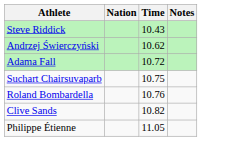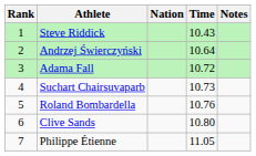 <table class="wikitable sortable" style="text-align:center">
 <tr>
+<th>Rank</th>
 <th>Athlete</th>
 <th>Nation</th>
 <th>Time</th>
 <th>Notes</th>
 </tr>
 <tr style="background:#bbf3bb;">
+<td>1</td>
 <td align=left><a href='#'>Steve Riddick</a></td>
 <td align=left></td>
 <td>10.43</td>
 <td></td>
 </tr>
 <tr style="background:#bbf3bb;">
+<td>2</td>
 <td align=left><a href='#'>Andrzej Świerczyński</a></td>
 <td align=left></td>
-<td>10.62</td>
+<td>10.64</td>
 <td></td>
 </tr>
 <tr style="background:#bbf3bb;">
+<td>3</td>
 <td align=left><a href='#'>Adama Fall</a></td>
 <td align=left></td>
 <td>10.72</td>
 <td></td>
 </tr>
 <tr>
+<td>4</td>
 <td align=left><a href='#'>Suchart Chairsuvaparb</a></td>
 <td align=left></td>
-<td>10.75</td>
+<td>10.73</td>
 <td></td>
 </tr>
 <tr>
+<td>5</td>
 <td align=left><a href='#'>Roland Bombardella</a></td>
 <td align=left></td>
 <td>10.76</td>
 <td></td>
 </tr>
 <tr>
+<td>6</td>
 <td align=left><a href='#'>Clive Sands</a></td>
 <td align=left></td>
-<td>10.82</td>
+<td>10.80</td>
 <td></td>
 </tr>
 <tr>
+<td>7</td>
 <td align=left>Philippe Étienne</td>
 <td align=left></td>
 <td>11.05</td>
 <td></td>
 </tr>
 </table>
